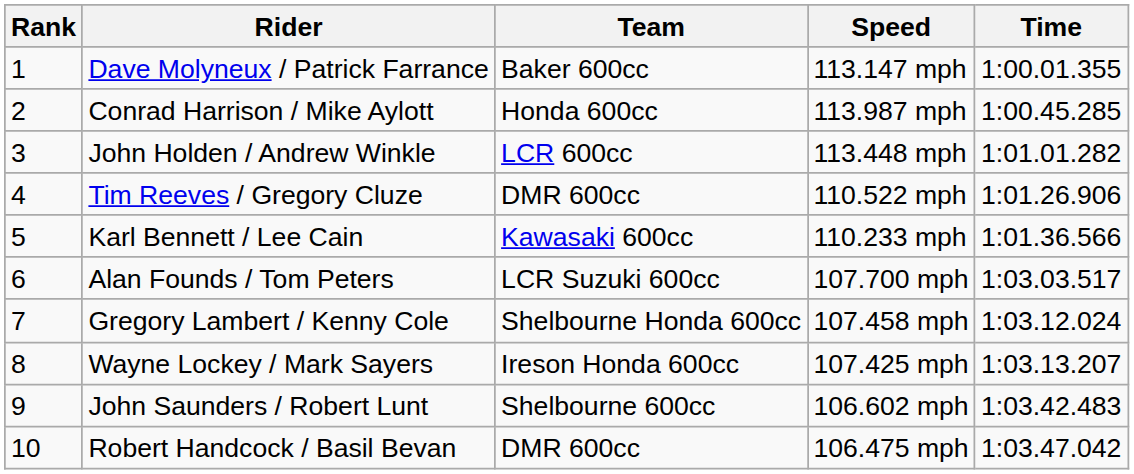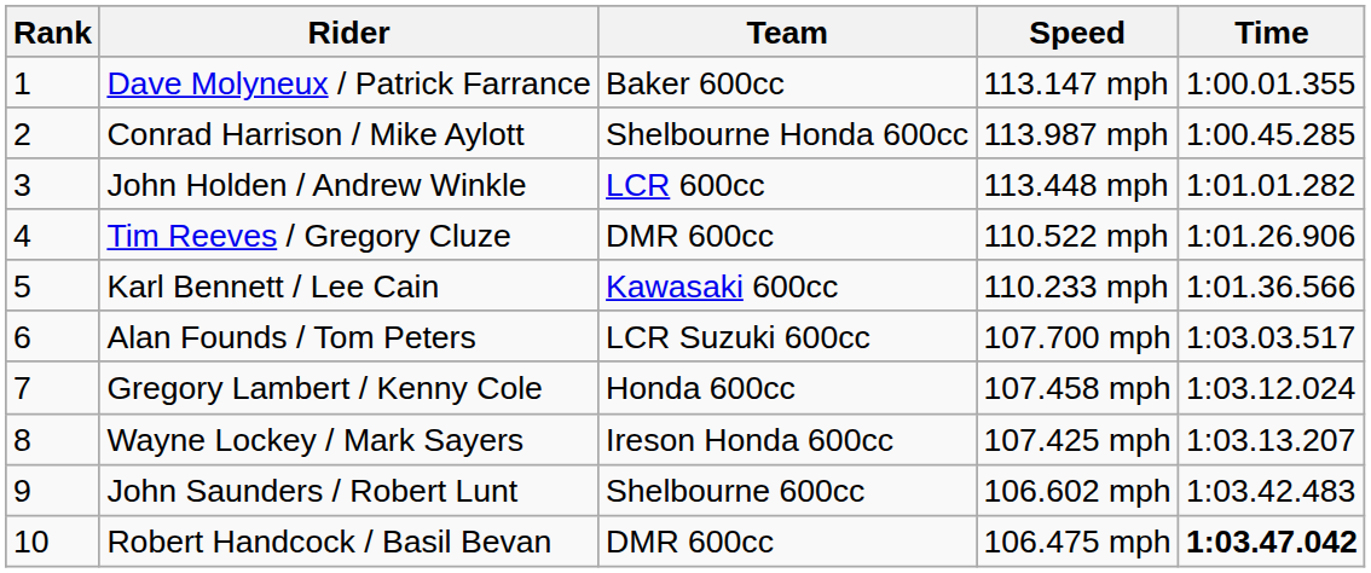 <table class="wikitable" style="font-size: 95%;">
 <tr style="background:#efefef;">
 <th>Rank</th>
 <th>Rider</th>
 <th>Team</th>
 <th>Speed</th>
 <th>Time</th>
 </tr>
 <tr>
 <td>1</td>
 <td> <a href='#'>Dave Molyneux</a> / Patrick Farrance</td>
 <td>Baker 600cc</td>
 <td>113.147 mph</td>
 <td>1:00.01.355</td>
 </tr>
 <tr>
 <td>2</td>
 <td> Conrad Harrison / Mike Aylott</td>
-<td>Honda 600cc</td>
+<td>Shelbourne Honda 600cc</td>
 <td>113.987 mph</td>
 <td>1:00.45.285</td>
 </tr>
 <tr>
 <td>3</td>
 <td> John Holden / Andrew Winkle</td>
 <td><a href='#'>LCR</a> 600cc</td>
 <td>113.448 mph</td>
 <td>1:01.01.282</td>
 </tr>
 <tr>
 <td>4</td>
 <td> <a href='#'>Tim Reeves</a> /  Gregory Cluze</td>
 <td>DMR 600cc</td>
 <td>110.522 mph</td>
 <td>1:01.26.906</td>
 </tr>
 <tr>
 <td>5</td>
 <td> Karl Bennett /  Lee Cain</td>
 <td><a href='#'>Kawasaki</a>  600cc</td>
 <td>110.233 mph</td>
 <td>1:01.36.566</td>
 </tr>
 <tr>
 <td>6</td>
 <td> Alan Founds /  Tom Peters</td>
 <td>LCR Suzuki 600cc</td>
 <td>107.700 mph</td>
 <td>1:03.03.517</td>
 </tr>
 <tr>
 <td>7</td>
 <td> Gregory Lambert /  Kenny Cole</td>
-<td>Shelbourne Honda 600cc</td>
+<td>Honda 600cc</td>
 <td>107.458 mph</td>
 <td>1:03.12.024</td>
 </tr>
 <tr>
 <td>8</td>
 <td> Wayne Lockey /  Mark Sayers</td>
 <td>Ireson Honda 600cc</td>
 <td>107.425 mph</td>
 <td>1:03.13.207</td>
 </tr>
 <tr>
 <td>9</td>
 <td> John Saunders /  Robert Lunt</td>
 <td>Shelbourne  600cc</td>
 <td>106.602 mph</td>
 <td>1:03.42.483</td>
 </tr>
 <tr>
 <td>10</td>
 <td> Robert Handcock /  Basil Bevan</td>
 <td>DMR 600cc</td>
 <td>106.475 mph</td>
-<td>1:03.47.042</td>
+<td><strong>1:03.47.042</strong></td>
 </tr>
 </table>
